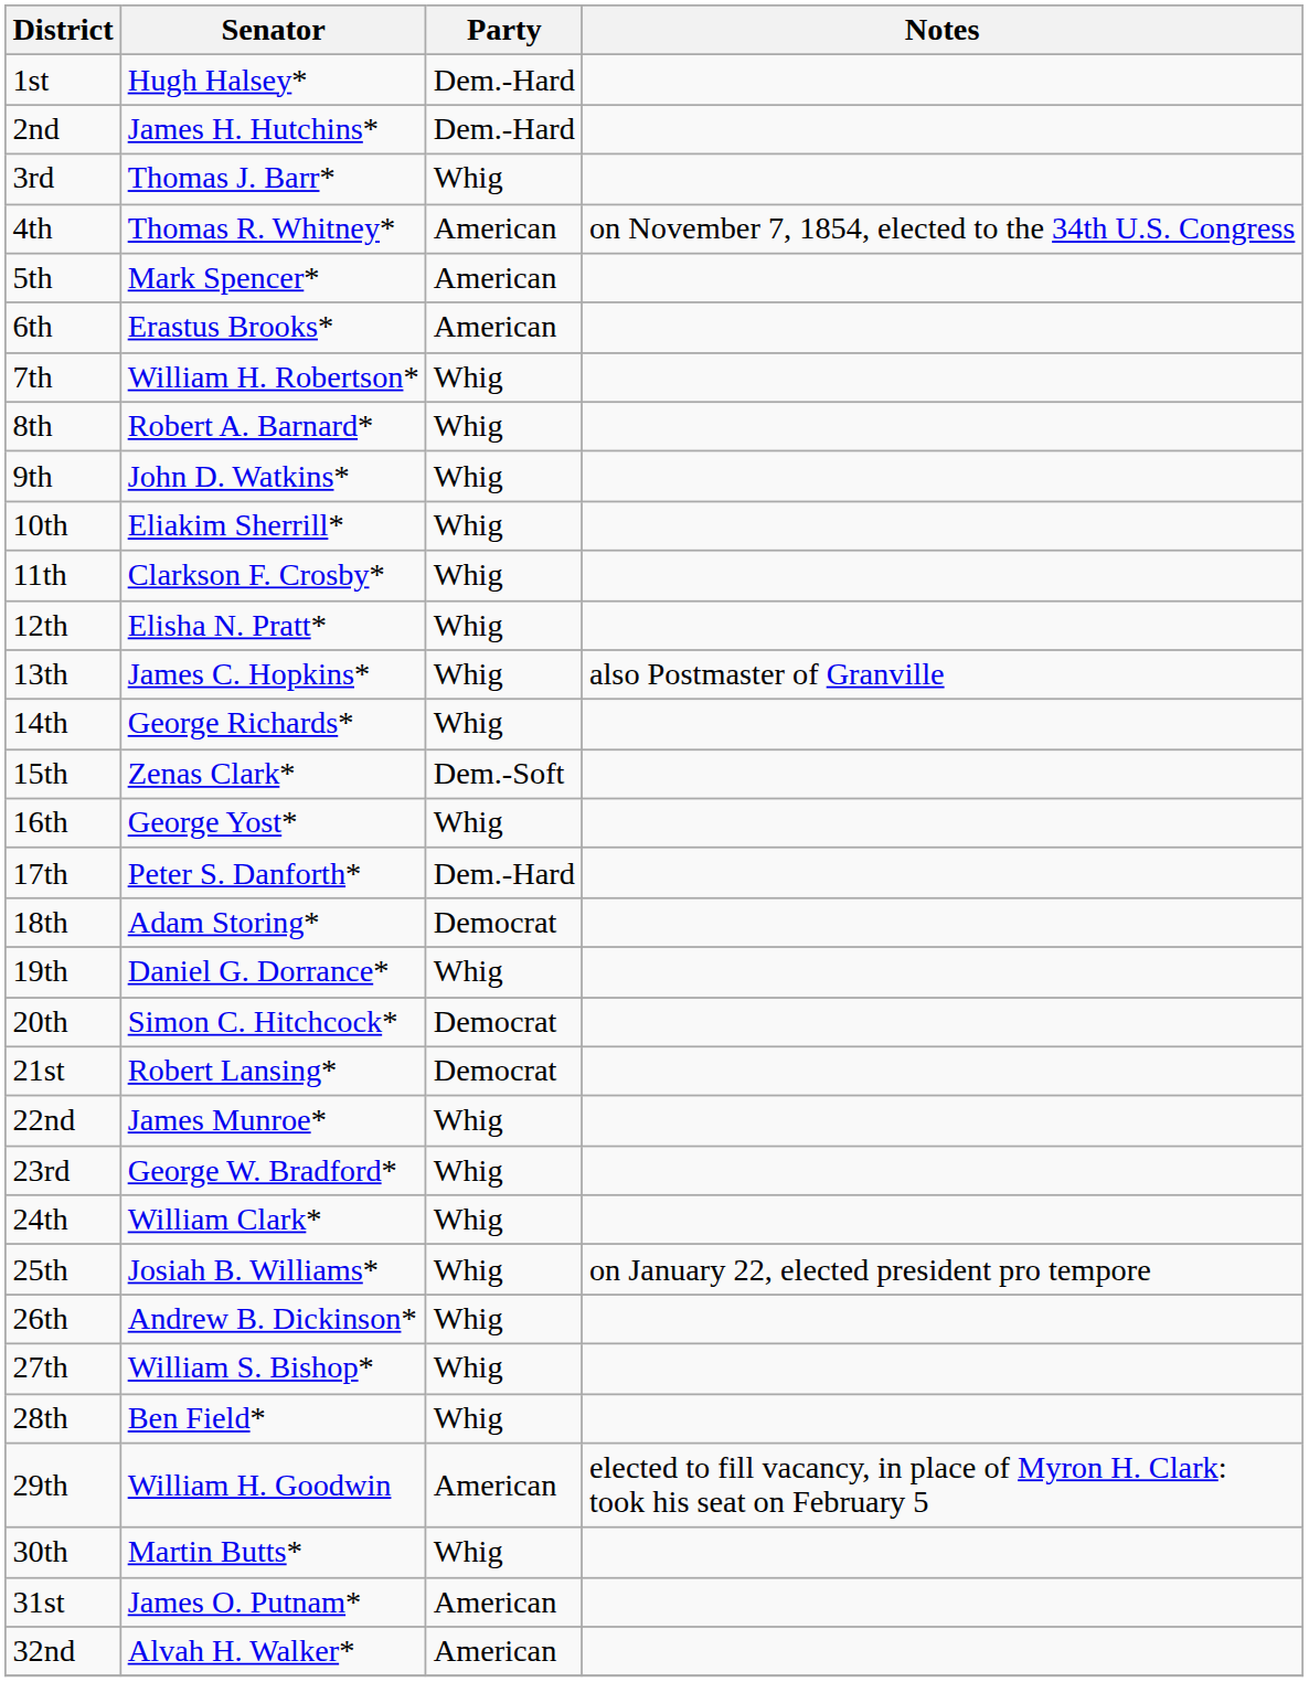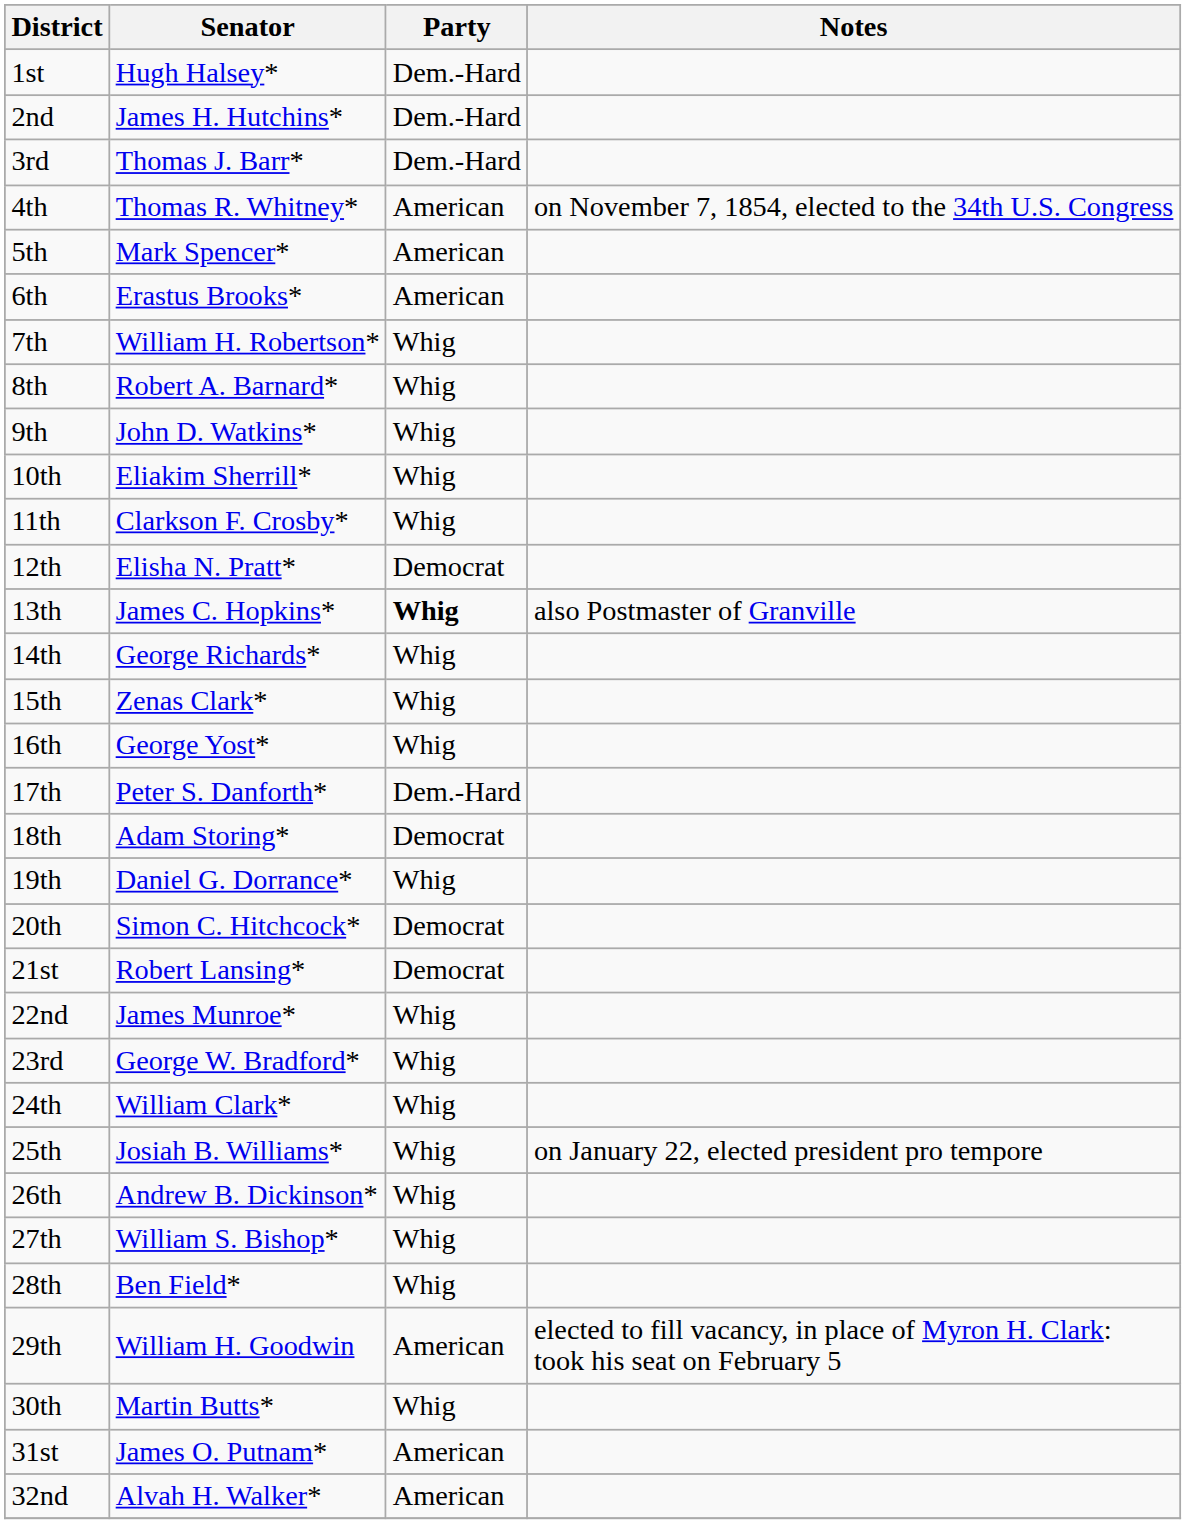 <table class=wikitable>
 <tr>
 <th>District</th>
 <th>Senator</th>
 <th>Party</th>
 <th>Notes</th>
 </tr>
 <tr>
 <td>1st</td>
 <td><a href='#'>Hugh Halsey</a>*</td>
 <td>Dem.-Hard</td>
 <td></td>
 </tr>
 <tr>
 <td>2nd</td>
 <td><a href='#'>James H. Hutchins</a>*</td>
 <td>Dem.-Hard</td>
 <td></td>
 </tr>
 <tr>
 <td>3rd</td>
 <td><a href='#'>Thomas J. Barr</a>*</td>
-<td>Whig</td>
+<td>Dem.-Hard</td>
 <td></td>
 </tr>
 <tr>
 <td>4th</td>
 <td><a href='#'>Thomas R. Whitney</a>*</td>
 <td>American</td>
 <td>on November 7, 1854, elected to the <a href='#'>34th U.S. Congress</a></td>
 </tr>
 <tr>
 <td>5th</td>
 <td><a href='#'>Mark Spencer</a>*</td>
 <td>American</td>
 <td></td>
 </tr>
 <tr>
 <td>6th</td>
 <td><a href='#'>Erastus Brooks</a>*</td>
 <td>American</td>
 <td></td>
 </tr>
 <tr>
 <td>7th</td>
 <td><a href='#'>William H. Robertson</a>*</td>
 <td>Whig</td>
 <td></td>
 </tr>
 <tr>
 <td>8th</td>
 <td><a href='#'>Robert A. Barnard</a>*</td>
 <td>Whig</td>
 <td></td>
 </tr>
 <tr>
 <td>9th</td>
 <td><a href='#'>John D. Watkins</a>*</td>
 <td>Whig</td>
 <td></td>
 </tr>
 <tr>
 <td>10th</td>
 <td><a href='#'>Eliakim Sherrill</a>*</td>
 <td>Whig</td>
 <td></td>
 </tr>
 <tr>
 <td>11th</td>
 <td><a href='#'>Clarkson F. Crosby</a>*</td>
 <td>Whig</td>
 <td></td>
 </tr>
 <tr>
 <td>12th</td>
 <td><a href='#'>Elisha N. Pratt</a>*</td>
-<td>Whig</td>
+<td>Democrat</td>
 <td></td>
 </tr>
 <tr>
 <td>13th</td>
 <td><a href='#'>James C. Hopkins</a>*</td>
-<td>Whig</td>
+<td><strong>Whig</strong></td>
 <td>also Postmaster of <a href='#'>Granville</a></td>
 </tr>
 <tr>
 <td>14th</td>
 <td><a href='#'>George Richards</a>*</td>
 <td>Whig</td>
 <td></td>
 </tr>
 <tr>
 <td>15th</td>
 <td><a href='#'>Zenas Clark</a>*</td>
-<td>Dem.-Soft</td>
+<td>Whig</td>
 <td></td>
 </tr>
 <tr>
 <td>16th</td>
 <td><a href='#'>George Yost</a>*</td>
 <td>Whig</td>
 <td></td>
 </tr>
 <tr>
 <td>17th</td>
 <td><a href='#'>Peter S. Danforth</a>*</td>
 <td>Dem.-Hard</td>
 <td></td>
 </tr>
 <tr>
 <td>18th</td>
 <td><a href='#'>Adam Storing</a>*</td>
 <td>Democrat</td>
 <td></td>
 </tr>
 <tr>
 <td>19th</td>
 <td><a href='#'>Daniel G. Dorrance</a>*</td>
 <td>Whig</td>
 <td></td>
 </tr>
 <tr>
 <td>20th</td>
 <td><a href='#'>Simon C. Hitchcock</a>*</td>
 <td>Democrat</td>
 <td></td>
 </tr>
 <tr>
 <td>21st</td>
 <td><a href='#'>Robert Lansing</a>*</td>
 <td>Democrat</td>
 <td></td>
 </tr>
 <tr>
 <td>22nd</td>
 <td><a href='#'>James Munroe</a>*</td>
 <td>Whig</td>
 <td></td>
 </tr>
 <tr>
 <td>23rd</td>
 <td><a href='#'>George W. Bradford</a>*</td>
 <td>Whig</td>
 <td></td>
 </tr>
 <tr>
 <td>24th</td>
 <td><a href='#'>William Clark</a>*</td>
 <td>Whig</td>
 <td></td>
 </tr>
 <tr>
 <td>25th</td>
 <td><a href='#'>Josiah B. Williams</a>*</td>
 <td>Whig</td>
 <td>on January 22, elected president pro tempore</td>
 </tr>
 <tr>
 <td>26th</td>
 <td><a href='#'>Andrew B. Dickinson</a>*</td>
 <td>Whig</td>
 <td></td>
 </tr>
 <tr>
 <td>27th</td>
 <td><a href='#'>William S. Bishop</a>*</td>
 <td>Whig</td>
 <td></td>
 </tr>
 <tr>
 <td>28th</td>
 <td><a href='#'>Ben Field</a>*</td>
 <td>Whig</td>
 <td></td>
 </tr>
 <tr>
 <td>29th</td>
 <td><a href='#'>William H. Goodwin</a></td>
 <td>American</td>
 <td>elected to fill vacancy, in place of <a href='#'>Myron H. Clark</a>: <br>took his seat on February 5</td>
 </tr>
 <tr>
 <td>30th</td>
 <td><a href='#'>Martin Butts</a>*</td>
 <td>Whig</td>
 <td></td>
 </tr>
 <tr>
 <td>31st</td>
 <td><a href='#'>James O. Putnam</a>*</td>
 <td>American</td>
 <td></td>
 </tr>
 <tr>
 <td>32nd</td>
 <td><a href='#'>Alvah H. Walker</a>*</td>
 <td>American</td>
 <td></td>
 </tr>
 <tr>
 </tr>
 </table>
